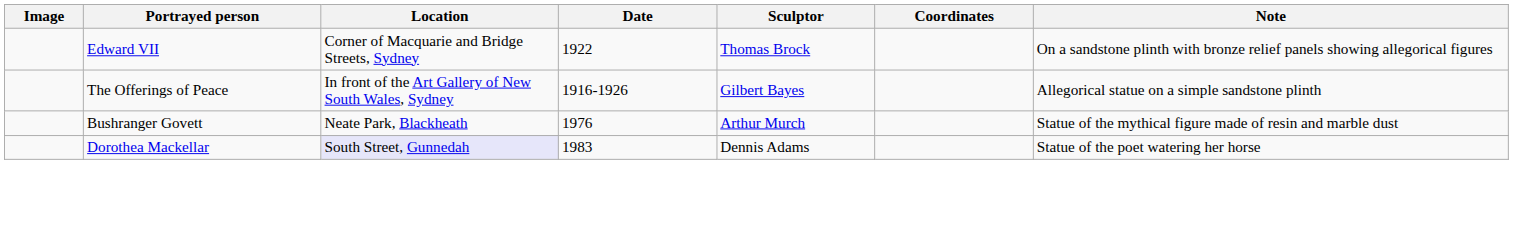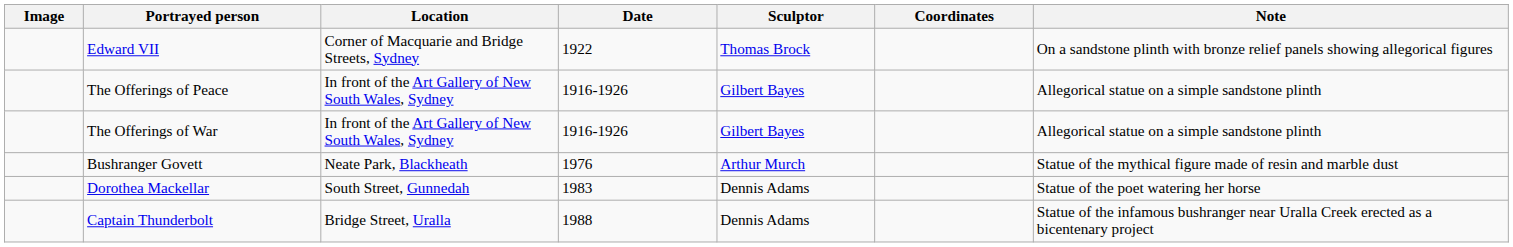 <table class="wikitable sortable"  style="width:100%;">
 <tr>
 <th width="5%" align="left" class="unsortable">Image</th>
 <th width="15%" align="left">Portrayed person</th>
 <th width="15%" align="left">Location</th>
 <th width="10%" align="left">Date</th>
 <th width="10%" align="left">Sculptor</th>
 <th width="10%" align="left">Coordinates</th>
 <th width="30%" align="left">Note</th>
 </tr>
 <tr>
 <td></td>
 <td><a href='#'>Edward VII</a></td>
 <td>Corner of Macquarie and Bridge Streets, <a href='#'>Sydney</a></td>
 <td>1922</td>
 <td><a href='#'>Thomas Brock</a></td>
 <td></td>
 <td>On a sandstone plinth with bronze relief panels showing allegorical figures</td>
 </tr>
 <tr>
 <td></td>
 <td>The Offerings of Peace</td>
 <td>In front of the <a href='#'>Art Gallery of New South Wales</a>, <a href='#'>Sydney</a></td>
 <td>1916-1926</td>
 <td><a href='#'>Gilbert Bayes</a></td>
 <td></td>
 <td>Allegorical statue on a simple sandstone plinth</td>
 </tr>
 <tr>
 <td></td>
+<td>The Offerings of War</td>
+<td>In front of the <a href='#'>Art Gallery of New South Wales</a>, <a href='#'>Sydney</a></td>
+<td>1916-1926</td>
+<td><a href='#'>Gilbert Bayes</a></td>
+<td></td>
+<td>Allegorical statue on a simple sandstone plinth</td>
+</tr>
+<tr>
+<td></td>
 <td>Bushranger Govett</td>
 <td>Neate Park, <a href='#'>Blackheath</a></td>
 <td>1976</td>
 <td><a href='#'>Arthur Murch</a></td>
 <td></td>
 <td>Statue of the mythical figure made of resin and marble dust</td>
 </tr>
 <tr>
 <td></td>
 <td><a href='#'>Dorothea Mackellar</a></td>
-<td style="background: lavender;">South Street, <a href='#'>Gunnedah</a></td>
+<td>South Street, <a href='#'>Gunnedah</a></td>
 <td>1983</td>
 <td>Dennis Adams</td>
 <td></td>
 <td>Statue of the poet watering her horse</td>
 </tr>
+<tr>
+<td></td>
+<td><a href='#'>Captain Thunderbolt</a></td>
+<td>Bridge Street, <a href='#'>Uralla</a></td>
+<td>1988</td>
+<td>Dennis Adams</td>
+<td></td>
+<td>Statue of the infamous bushranger near Uralla Creek erected as a bicentenary project</td>
+</tr>
 </table>
